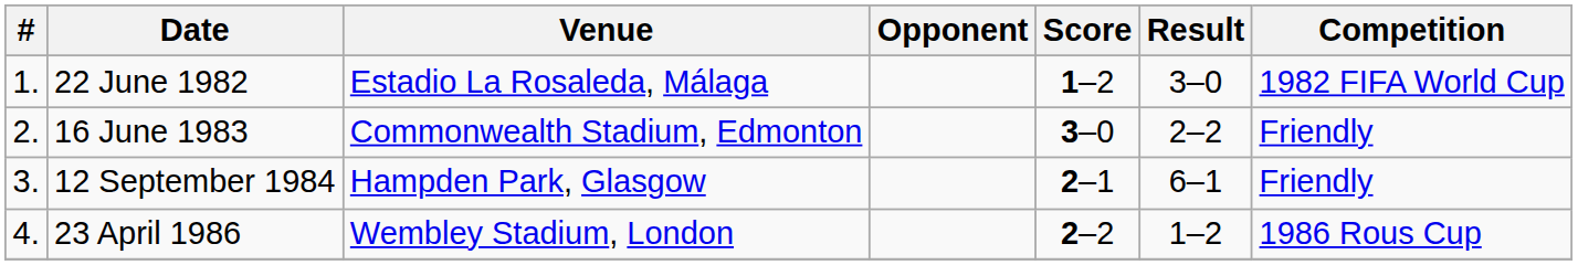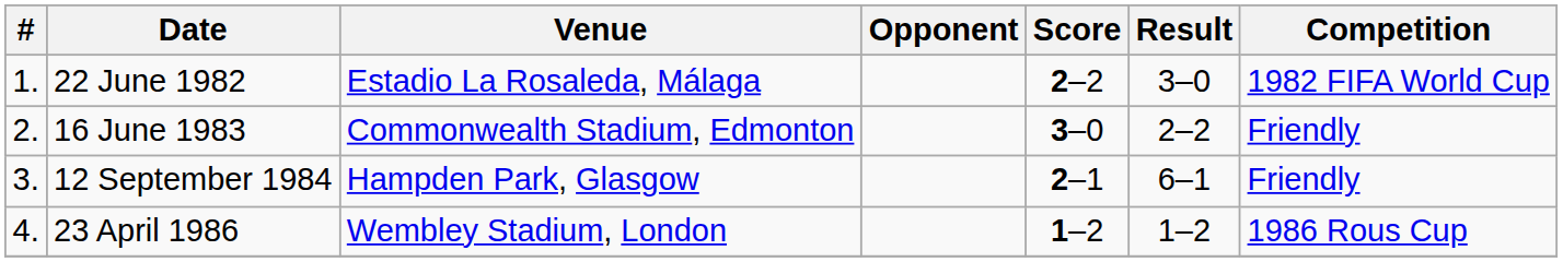 <table class="wikitable">
 <tr>
 <th>#</th>
 <th>Date</th>
 <th>Venue</th>
 <th>Opponent</th>
 <th>Score</th>
 <th>Result</th>
 <th>Competition</th>
 </tr>
 <tr>
 <td>1.</td>
 <td>22 June 1982</td>
 <td><a href='#'>Estadio La Rosaleda</a>, <a href='#'>Málaga</a></td>
 <td></td>
-<td align=center><strong>1</strong>–2</td>
+<td align=center><strong>2</strong>–2</td>
 <td align=center>3–0</td>
 <td><a href='#'>1982 FIFA World Cup</a></td>
 </tr>
 <tr>
 <td>2.</td>
 <td>16 June 1983</td>
 <td><a href='#'>Commonwealth Stadium</a>, <a href='#'>Edmonton</a></td>
 <td></td>
 <td align=center><strong>3</strong>–0</td>
 <td align=center>2–2</td>
 <td><a href='#'>Friendly</a></td>
 </tr>
 <tr>
 <td>3.</td>
 <td>12 September 1984</td>
 <td><a href='#'>Hampden Park</a>, <a href='#'>Glasgow</a></td>
 <td></td>
 <td align=center><strong>2</strong>–1</td>
 <td align=center>6–1</td>
 <td><a href='#'>Friendly</a></td>
 </tr>
 <tr>
 <td>4.</td>
 <td>23 April 1986</td>
 <td><a href='#'>Wembley Stadium</a>, <a href='#'>London</a></td>
 <td></td>
-<td align=center><strong>2</strong>–2</td>
+<td align=center><strong>1</strong>–2</td>
 <td align=center>1–2</td>
 <td><a href='#'>1986 Rous Cup</a></td>
 </tr>
 <tr>
 </tr>
 </table>
